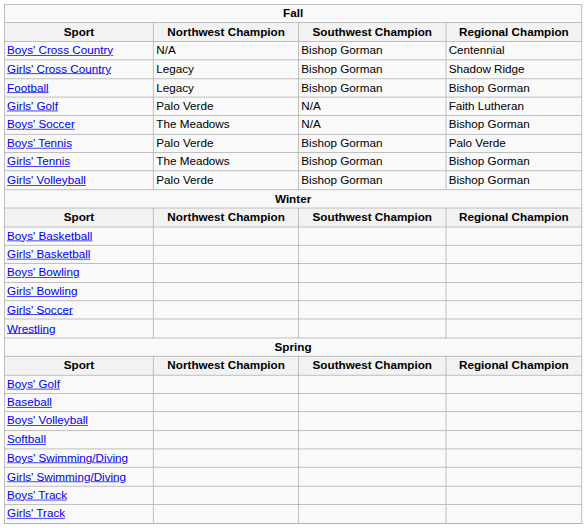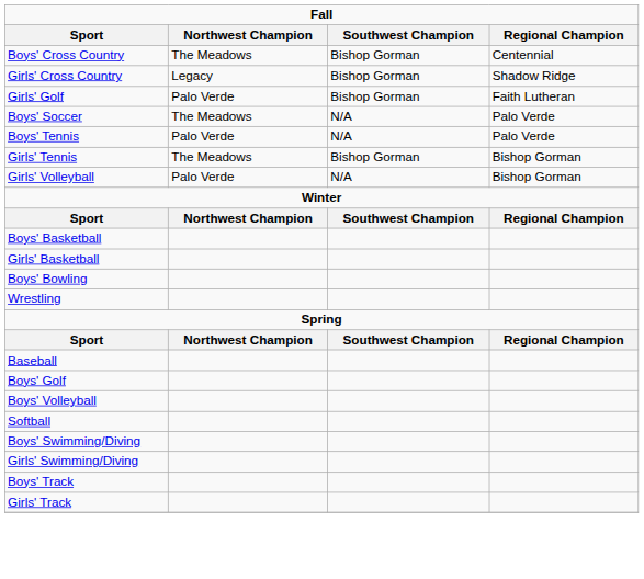 <table class="wikitable" style="width: 50%" style="text-align:center">
 <tr>
 <td align="center" colspan="4"><strong>Fall</strong></td>
 </tr>
 <tr>
 <th>Sport</th>
 <th>Northwest Champion</th>
 <th>Southwest Champion</th>
 <th>Regional Champion</th>
 </tr>
 <tr>
 <td align=left><a href='#'>Boys' Cross Country</a></td>
-<td>N/A</td>
+<td>The Meadows</td>
 <td>Bishop Gorman</td>
 <td>Centennial</td>
 </tr>
 <tr>
 <td align=left><a href='#'>Girls' Cross Country</a></td>
 <td>Legacy</td>
 <td>Bishop Gorman</td>
 <td>Shadow Ridge</td>
 </tr>
 <tr>
-<td align=left><a href='#'>Football</a></td>
-<td>Legacy</td>
-<td>Bishop Gorman</td>
-<td>Bishop Gorman</td>
-</tr>
-<tr>
 <td align=left><a href='#'>Girls' Golf</a></td>
 <td>Palo Verde</td>
-<td>N/A</td>
+<td>Bishop Gorman</td>
 <td>Faith Lutheran</td>
 </tr>
 <tr>
 <td align=left><a href='#'>Boys' Soccer</a></td>
 <td>The Meadows</td>
 <td>N/A</td>
-<td>Bishop Gorman</td>
+<td>Palo Verde</td>
 </tr>
 <tr>
 <td align=left><a href='#'>Boys' Tennis</a></td>
 <td>Palo Verde</td>
-<td>Bishop Gorman</td>
+<td>N/A</td>
 <td>Palo Verde</td>
 </tr>
 <tr>
 <td align=left><a href='#'>Girls' Tennis</a></td>
 <td>The Meadows</td>
 <td>Bishop Gorman</td>
 <td>Bishop Gorman</td>
 </tr>
 <tr>
 <td align=left><a href='#'>Girls' Volleyball</a></td>
 <td>Palo Verde</td>
-<td>Bishop Gorman</td>
+<td>N/A</td>
 <td>Bishop Gorman</td>
 </tr>
 <tr>
 <td align="center" colspan="4"><strong>Winter</strong></td>
 </tr>
 <tr>
 <th>Sport</th>
 <th>Northwest Champion</th>
 <th>Southwest Champion</th>
 <th>Regional Champion</th>
 </tr>
 <tr>
 <td align=left><a href='#'>Boys' Basketball</a></td>
 <td></td>
 <td></td>
 <td></td>
 </tr>
 <tr>
 <td align=left><a href='#'>Girls' Basketball</a></td>
 <td></td>
 <td></td>
 <td></td>
 </tr>
 <tr>
 <td align=left><a href='#'>Boys' Bowling</a></td>
 <td></td>
 <td></td>
 <td></td>
 </tr>
 <tr>
-<td align=left><a href='#'>Girls' Bowling</a></td>
-<td></td>
-<td></td>
-<td></td>
-</tr>
-<tr>
-<td align=left><a href='#'>Girls' Soccer</a></td>
-<td></td>
-<td></td>
-<td></td>
-</tr>
-<tr>
 <td align=left><a href='#'>Wrestling</a></td>
 <td></td>
 <td></td>
 <td></td>
 </tr>
 <tr>
 <td align="center" colspan="4"><strong>Spring</strong></td>
 </tr>
 <tr>
 <th>Sport</th>
 <th>Northwest Champion</th>
 <th>Southwest Champion</th>
 <th>Regional Champion</th>
 </tr>
 <tr>
-<td align=left><a href='#'>Boys' Golf</a></td>
+<td align=left><a href='#'>Baseball</a></td>
 <td></td>
 <td></td>
 <td></td>
 </tr>
 <tr>
-<td align=left><a href='#'>Baseball</a></td>
+<td align=left><a href='#'>Boys' Golf</a></td>
 <td></td>
 <td></td>
 <td></td>
 </tr>
 <tr>
 <td align=left><a href='#'>Boys' Volleyball</a></td>
 <td></td>
 <td></td>
 <td></td>
 </tr>
 <tr>
 <td align=left><a href='#'>Softball</a></td>
 <td></td>
 <td></td>
 <td></td>
 </tr>
 <tr>
 <td align=left><a href='#'>Boys' Swimming/Diving</a></td>
 <td></td>
 <td></td>
 <td></td>
 </tr>
 <tr>
 <td align=left><a href='#'>Girls' Swimming/Diving</a></td>
 <td></td>
 <td></td>
 <td></td>
 </tr>
 <tr>
 <td align=left><a href='#'>Boys' Track</a></td>
 <td></td>
 <td></td>
 <td></td>
 </tr>
 <tr>
 <td align=left><a href='#'>Girls' Track</a></td>
 <td></td>
 <td></td>
 <td></td>
 </tr>
 <tr>
 </tr>
 </table>
